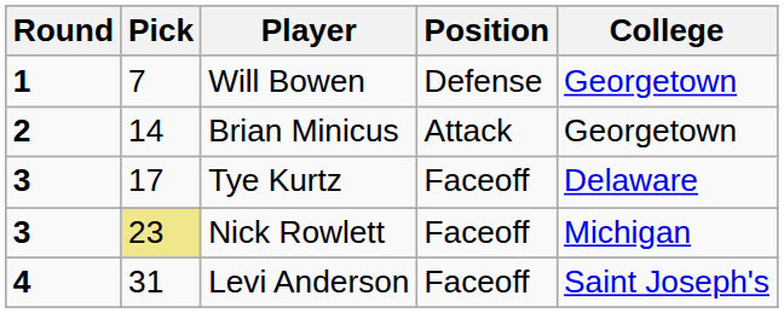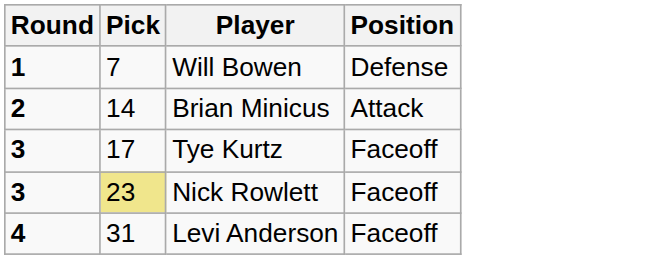 <table class="wikitable">
 <tr>
 <th>Round</th>
 <th>Pick</th>
 <th>Player</th>
 <th>Position</th>
-<th>College</th>
 </tr>
 <tr>
 <td><strong>1</strong></td>
 <td>7</td>
 <td>Will Bowen</td>
 <td>Defense</td>
-<td><a href='#'>Georgetown</a></td>
 </tr>
 <tr>
 <td><strong>2</strong></td>
 <td>14</td>
 <td>Brian Minicus</td>
 <td>Attack</td>
-<td>Georgetown</td>
 </tr>
 <tr>
 <td><strong>3</strong></td>
 <td>17</td>
 <td>Tye Kurtz</td>
 <td>Faceoff</td>
-<td><a href='#'>Delaware</a></td>
 </tr>
 <tr>
 <td><strong>3</strong></td>
 <td style="background: khaki;">23</td>
 <td>Nick Rowlett</td>
 <td>Faceoff</td>
-<td><a href='#'>Michigan</a></td>
 </tr>
 <tr>
 <td><strong>4</strong></td>
 <td>31</td>
 <td>Levi Anderson</td>
 <td>Faceoff</td>
-<td><a href='#'>Saint Joseph's</a></td>
 </tr>
 </table>
